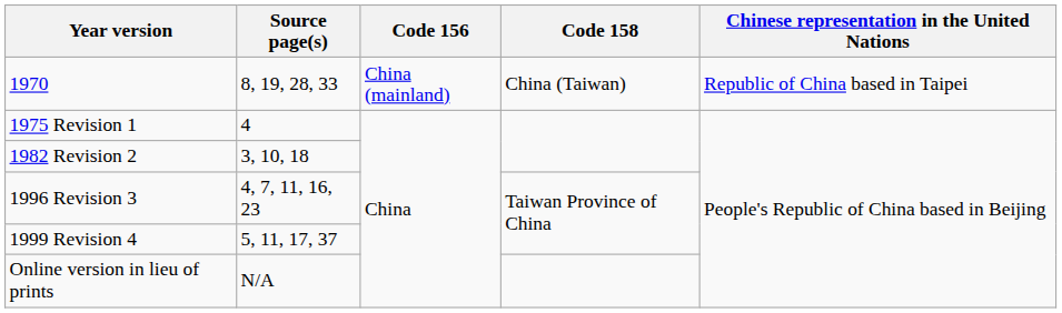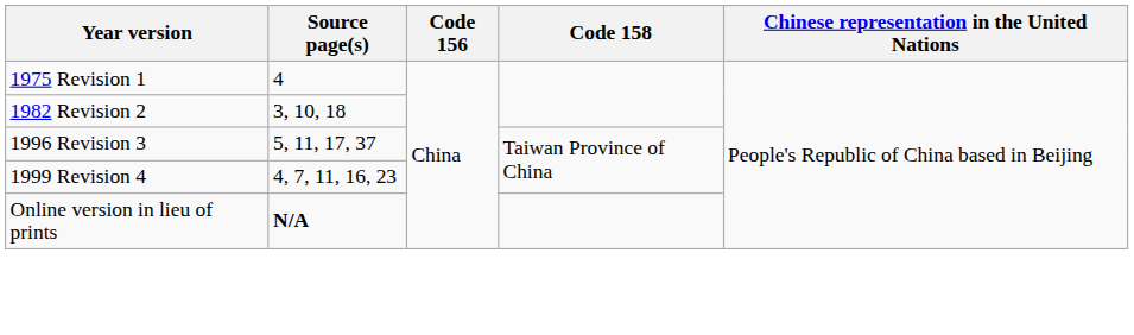 <table class="wikitable sortable" border="1">
 <tr>
 <th>Year version</th>
 <th>Source page(s)</th>
 <th>Code 156</th>
 <th>Code 158</th>
 <th><a href='#'>Chinese representation</a> in the United Nations</th>
-</tr>
-<tr>
-<td><a href='#'>1970</a></td>
-<td>8, 19, 28, 33</td>
-<td><a href='#'>China (mainland)</a></td>
-<td>China (Taiwan)</td>
-<td><a href='#'>Republic of China</a> based in Taipei</td>
 </tr>
 <tr>
 <td><a href='#'>1975</a> Revision 1</td>
 <td>4</td>
 <td rowspan=5>China</td>
 <td rowspan=2></td>
 <td rowspan=5>People's Republic of China based in Beijing</td>
 </tr>
 <tr>
 <td><a href='#'>1982</a> Revision 2</td>
 <td>3, 10, 18</td>
 </tr>
 <tr>
 <td>1996 Revision 3</td>
-<td>4, 7, 11, 16, 23</td>
+<td>5, 11, 17, 37</td>
 <td rowspan=2>Taiwan Province of China</td>
 </tr>
 <tr>
 <td>1999 Revision 4</td>
-<td>5, 11, 17, 37</td>
+<td>4, 7, 11, 16, 23</td>
 </tr>
 <tr>
 <td>Online version in lieu of prints</td>
-<td>N/A</td>
+<td><strong>N/A</strong></td>
 <td></td>
 </tr>
 </table>
